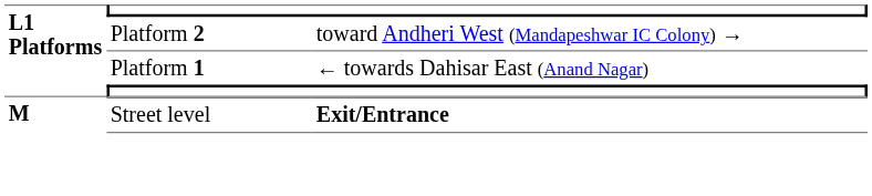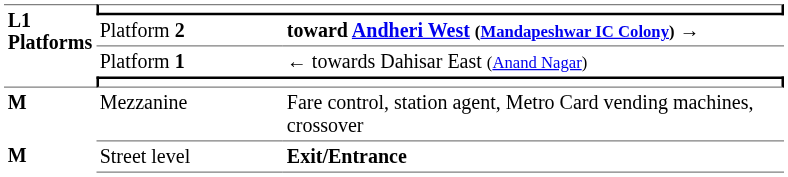 <table border=0 cellspacing=0 cellpadding=3>
 <tr>
 <td style="border-bottom:solid 1px gray;vertical-align:top;border-top:solid 1px gray;" rowspan=4;><strong>L1<br>Platforms</strong></td>
 <td style="border-top:solid 1px gray;border-right:solid 2px black;border-left:solid 2px black;border-bottom:solid 2px black;text-align:center;" colspan=2></td>
 </tr>
 <tr>
 <td style="border-bottom:solid 1px gray;" width=150>Platform <span><strong>2</strong></span></td>
-<td style="border-bottom:solid 1px gray;" width=390>  toward <a href='#'>Andheri West</a> <small>(<a href='#'>Mandapeshwar IC Colony</a>)</small> →</td>
+<td style="border-bottom:solid 1px gray;" width=390><strong>  toward <a href='#'>Andheri West</a> <small>(<a href='#'>Mandapeshwar IC Colony</a>)</small> →</strong></td>
 </tr>
 <tr>
 <td>Platform <span><strong>1</strong></span></td>
 <td>←  towards Dahisar East <small>(<a href='#'>Anand Nagar</a>)</small></td>
 </tr>
 <tr>
 <td style="border-top:solid 2px black;border-right:solid 2px black;border-left:solid 2px black;border-bottom:solid 1px gray;text-align:center;" colspan=2></td>
 </tr>
 <tr>
 <td style="vertical-align:top"><strong>M</strong></td>
+<td style="vertical-align:top">Mezzanine</td>
+<td style="vertical-align:top">Fare control, station agent, Metro Card vending machines, crossover</td>
+</tr>
+<tr>
+<td style="vertical-align:top"><strong>M</strong></td>
 <td style="border-top:solid 1px gray;border-bottom:solid 1px gray; vertical-align:top" width=100>Street level</td>
 <td style="border-top:solid 1px gray;border-bottom:solid 1px gray; vertical-align:top" width=420><strong>Exit/Entrance</strong></td>
 </tr>
 </table>
